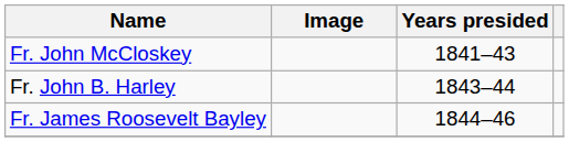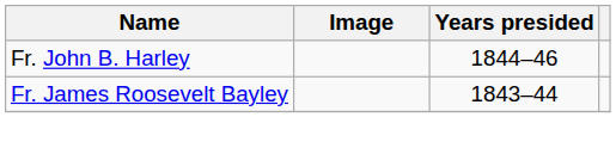 <table class="wikitable sortable">
 <tr>
 <th>Name</th>
 <th style="width:90px" class="unsortable">Image</th>
 <th>Years presided</th>
 <th class="unsortable"></th>
 </tr>
 <tr>
-<td><a href='#'>Fr. John McCloskey</a></td>
+<td>Fr. <a href='#'>John B. Harley</a></td>
 <td></td>
-<td style="text-align:center;">1841–43</td>
+<td style="text-align:center;">1844–46</td>
 <td style="text-align:center;"></td>
 </tr>
 <tr>
-<td>Fr. <a href='#'>John B. Harley</a></td>
+<td><a href='#'>Fr. James Roosevelt Bayley</a></td>
 <td></td>
 <td style="text-align:center;">1843–44</td>
 <td style="text-align:center;"></td>
 </tr>
 <tr>
-<td><a href='#'>Fr. James Roosevelt Bayley</a></td>
-<td></td>
-<td style="text-align:center;">1844–46</td>
-<td style="text-align:center;"></td>
-</tr>
-<tr>
 </tr>
 </table>
